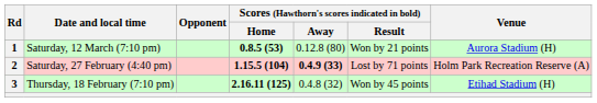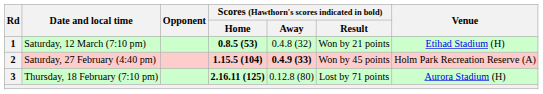 <table class="wikitable" style="text-align:center">
 <tr style="text-align:center">
 <th rowspan="2">Rd</th>
 <th rowspan="2">Date and local time</th>
 <th rowspan="2">Opponent</th>
 <th colspan="3">Scores <small>(Hawthorn's scores indicated in bold)</small></th>
 <th rowspan="2">Venue</th>
 </tr>
 <tr>
 <th>Home</th>
 <th>Away</th>
 <th>Result</th>
 </tr>
 <tr style="background:#cfc">
 <th>1</th>
 <td align=left>Saturday, 12 March (7:10 pm)</td>
 <td align=left></td>
 <td><strong>0.8.5 (53)</strong></td>
-<td>0.12.8 (80)</td>
+<td>0.4.8 (32)</td>
 <td>Won by 21 points</td>
-<td><a href='#'>Aurora Stadium</a> (H)</td>
+<td><a href='#'>Etihad Stadium</a> (H)</td>
 </tr>
 <tr style="background:#fcc;">
 <th>2</th>
 <td align=left>Saturday, 27 February (4:40 pm)</td>
 <td align=left></td>
 <td><strong>1.15.5 (104)</strong></td>
 <td><strong>0.4.9 (33)</strong></td>
-<td>Lost by 71 points</td>
+<td>Won by 45 points</td>
 <td>Holm Park Recreation Reserve (A)</td>
 </tr>
 <tr style="background:#cfc">
 <th>3</th>
 <td align=left>Thursday, 18 February (7:10 pm)</td>
 <td align=left></td>
 <td><strong>2.16.11 (125)</strong></td>
-<td>0.4.8 (32)</td>
-<td>Won by 45 points</td>
-<td><a href='#'>Etihad Stadium</a> (H)</td>
+<td>0.12.8 (80)</td>
+<td>Lost by 71 points</td>
+<td><a href='#'>Aurora Stadium</a> (H)</td>
 </tr>
 <tr>
 <th colspan=8></th>
 </tr>
 </table>
